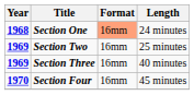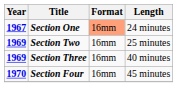 <table class="wikitable" align=center>
 <tr>
 <th>Year</th>
 <th>Title</th>
 <th>Format</th>
 <th>Length</th>
 </tr>
 <tr>
-<td><strong><a href='#'>1968</a></strong></td>
+<td><strong><a href='#'>1967</a></strong></td>
 <td><strong><em>Section One</em></strong></td>
 <td style="background: lightsalmon;">16mm</td>
 <td>24 minutes</td>
 </tr>
 <tr>
 <td><strong><a href='#'>1969</a></strong></td>
 <td><strong><em>Section Two</em></strong></td>
 <td>16mm</td>
 <td>25 minutes</td>
 </tr>
 <tr>
 <td><strong><a href='#'>1969</a></strong></td>
 <td><strong><em>Section Three</em></strong></td>
 <td>16mm</td>
 <td>40 minutes</td>
 </tr>
 <tr>
 <td><strong><a href='#'>1970</a></strong></td>
 <td><strong><em>Section Four</em></strong></td>
 <td>16mm</td>
 <td>45 minutes</td>
 </tr>
 <tr>
 </tr>
 </table>
